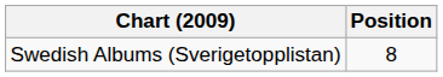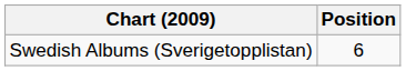 <table class="wikitable">
 <tr>
 <th>Chart (2009)</th>
 <th>Position</th>
 </tr>
 <tr>
 <td>Swedish Albums (Sverigetopplistan)</td>
-<td align="center">8</td>
+<td align="center">6</td>
 </tr>
 </table>
